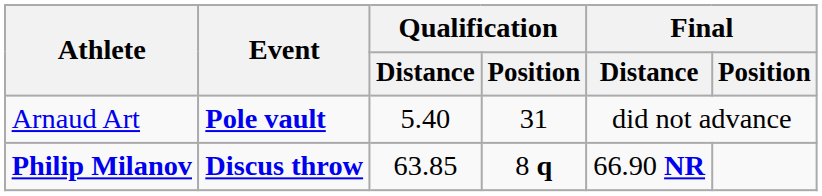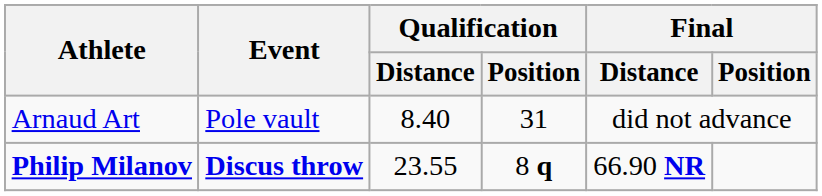 <table class=wikitable style="font-size:90%">
 <tr>
 <th rowspan="2">Athlete</th>
 <th rowspan="2">Event</th>
 <th colspan="2">Qualification</th>
 <th colspan="2">Final</th>
 </tr>
 <tr style="font-size:95%">
 <th>Distance</th>
 <th>Position</th>
 <th>Distance</th>
 <th>Position</th>
 </tr>
 <tr style=text-align:center>
 <td style=text-align:left><a href='#'>Arnaud Art</a></td>
-<td style=text-align:left><strong><a href='#'>Pole vault</a></strong></td>
-<td>5.40</td>
+<td style=text-align:left><a href='#'>Pole vault</a></td>
+<td>8.40</td>
 <td>31</td>
 <td colspan="2">did not advance</td>
 </tr>
 <tr style=text-align:center>
 <td style=text-align:left><strong><a href='#'>Philip Milanov</a></strong></td>
 <td style=text-align:left><strong><a href='#'>Discus throw</a></strong></td>
-<td>63.85</td>
+<td>23.55</td>
 <td>8 <strong>q</strong></td>
 <td>66.90 <strong><a href='#'>NR</a></strong></td>
 <td></td>
 </tr>
 </table>
